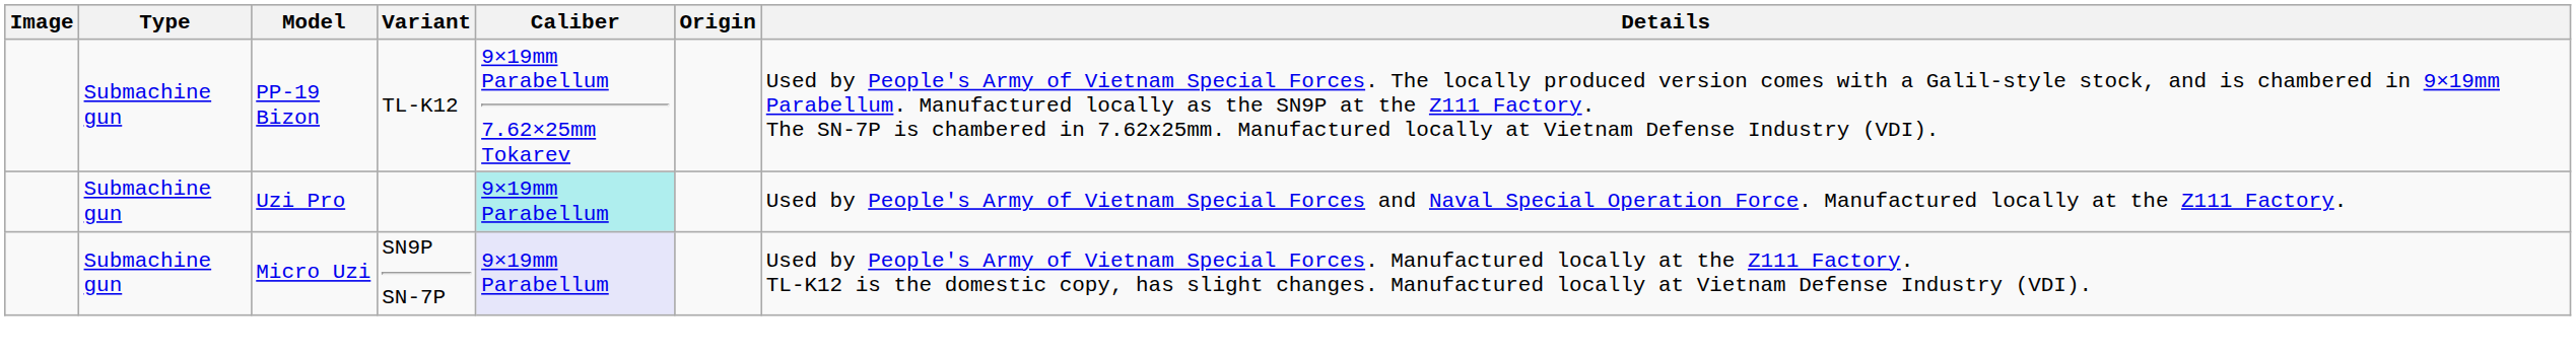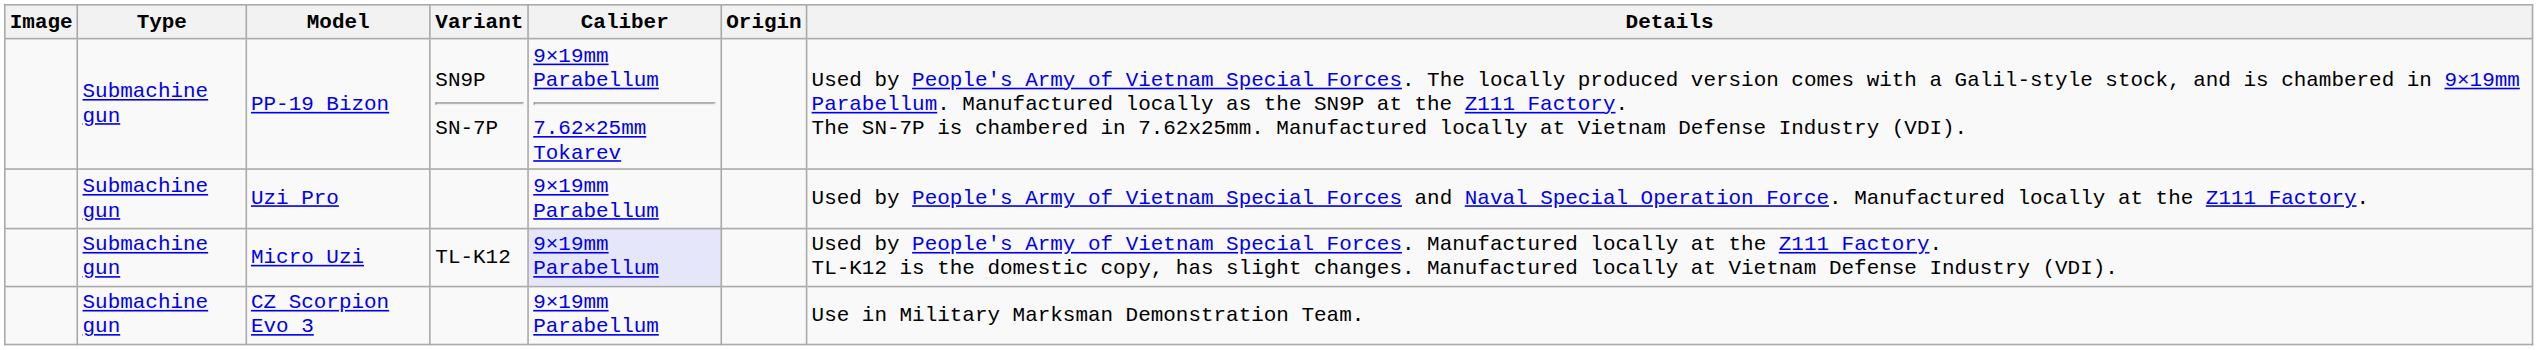 <table class="wikitable">
 <tr>
 <th>Image</th>
 <th>Type</th>
 <th>Model</th>
 <th>Variant</th>
 <th>Caliber</th>
 <th>Origin</th>
 <th>Details</th>
 </tr>
 <tr>
 <td></td>
 <td><a href='#'>Submachine gun</a></td>
 <td><a href='#'>PP-19 Bizon</a></td>
-<td>TL-K12</td>
+<td>SN9P <hr> SN-7P</td>
 <td><a href='#'>9×19mm Parabellum</a><hr><a href='#'>7.62×25mm Tokarev</a></td>
 <td><br><br></td>
 <td>Used by <a href='#'>People's Army of Vietnam Special Forces</a>. The locally produced version comes with a Galil-style stock, and is chambered in <a href='#'>9×19mm Parabellum</a>. Manufactured locally as the SN9P at the <a href='#'>Z111 Factory</a>.<br>The SN-7P is chambered in 7.62x25mm. Manufactured locally at Vietnam Defense Industry (VDI).</td>
 </tr>
 <tr>
 <td></td>
 <td><a href='#'>Submachine gun</a></td>
 <td><a href='#'>Uzi Pro</a></td>
 <td></td>
-<td style="background: paleturquoise;"><a href='#'>9×19mm Parabellum</a></td>
+<td><a href='#'>9×19mm Parabellum</a></td>
 <td><br></td>
 <td>Used by <a href='#'>People's Army of Vietnam Special Forces</a> and <a href='#'>Naval Special Operation Force</a>. Manufactured locally at the <a href='#'>Z111 Factory</a>.</td>
 </tr>
 <tr>
 <td></td>
 <td><a href='#'>Submachine gun</a></td>
 <td><a href='#'>Micro Uzi</a></td>
-<td>SN9P <hr> SN-7P</td>
+<td>TL-K12</td>
 <td style="background: lavender;"><a href='#'>9×19mm Parabellum</a></td>
 <td><br></td>
 <td>Used by <a href='#'>People's Army of Vietnam Special Forces</a>. Manufactured locally at the <a href='#'>Z111 Factory</a>.<br>TL-K12 is the domestic copy, has slight changes. Manufactured locally at Vietnam Defense Industry (VDI).</td>
 </tr>
+<tr>
+<td></td>
+<td><a href='#'>Submachine gun</a></td>
+<td><a href='#'>CZ Scorpion Evo 3</a></td>
+<td></td>
+<td><a href='#'>9×19mm Parabellum</a></td>
+<td></td>
+<td>Use in Military Marksman Demonstration Team.</td>
+</tr>
 </table>
